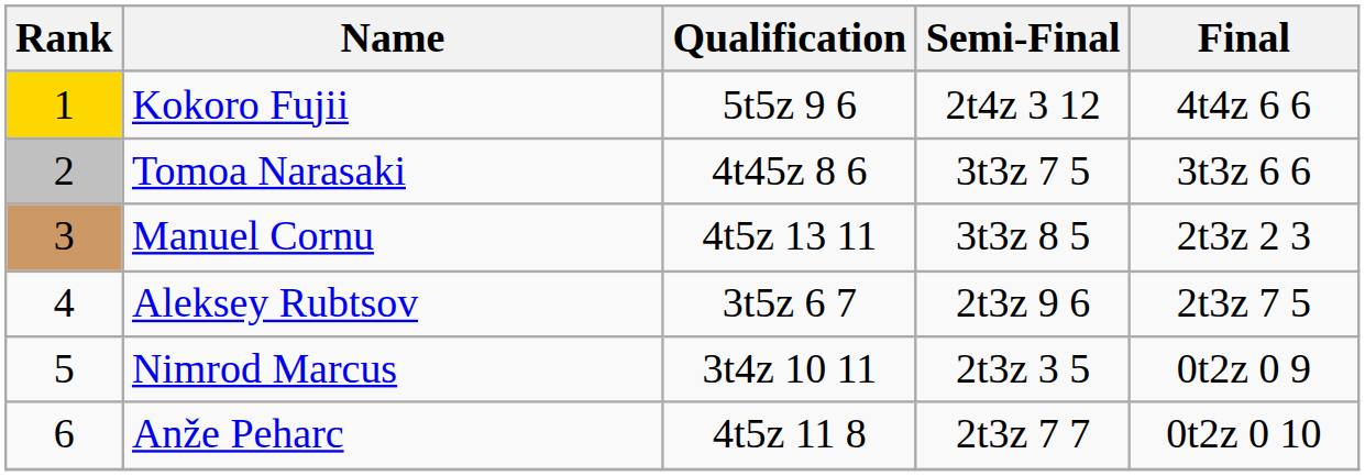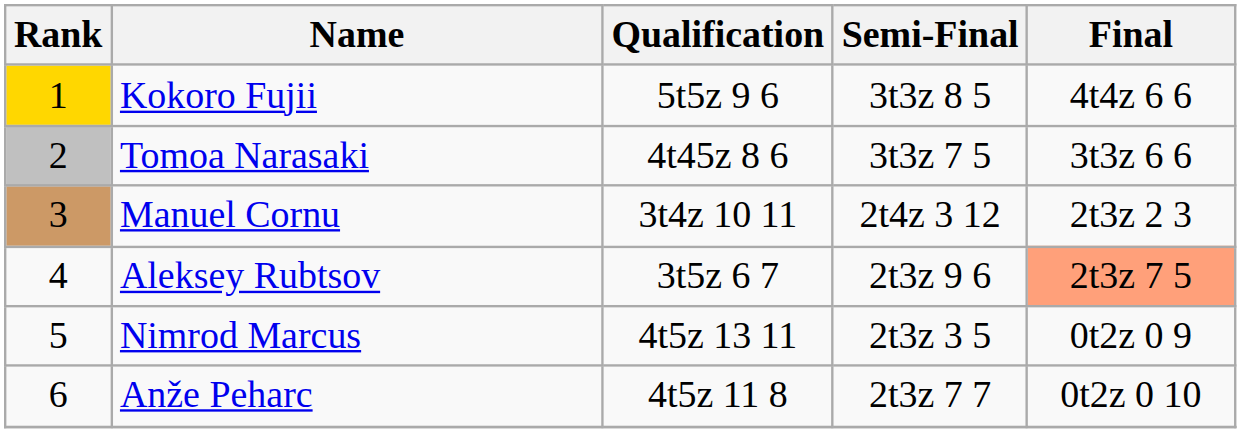 <table class="wikitable sortable" style="text-align:center">
 <tr>
 <th>Rank</th>
 <th width = "200">Name</th>
 <th colspan="1" rowspan="1">Qualification</th>
 <th colspan="1" rowspan="1">Semi-Final</th>
 <th width = "80">Final</th>
 </tr>
 <tr>
 <td align="center" style="background: gold">1</td>
 <td align="left"> <a href='#'>Kokoro Fujii</a></td>
 <td>5t5z 9 6</td>
-<td>2t4z 3 12</td>
+<td>3t3z 8 5</td>
 <td align="center">4t4z 6 6</td>
 </tr>
 <tr>
 <td align="center" style="background: silver">2</td>
 <td align="left"> <a href='#'>Tomoa Narasaki</a></td>
 <td>4t45z 8 6</td>
 <td>3t3z 7 5</td>
 <td align="center">3t3z 6 6</td>
 </tr>
 <tr>
 <td align="center" style="background: #cc9966">3</td>
 <td align="left"> <a href='#'>Manuel Cornu</a></td>
-<td>4t5z 13 11</td>
-<td>3t3z 8 5</td>
+<td>3t4z 10 11</td>
+<td>2t4z 3 12</td>
 <td align="center">2t3z 2 3</td>
 </tr>
 <tr>
 <td align="center">4</td>
 <td align="left"> <a href='#'>Aleksey Rubtsov</a></td>
 <td>3t5z 6 7</td>
 <td>2t3z 9 6</td>
-<td align="center">2t3z 7 5</td>
+<td align="center" style="background: lightsalmon;">2t3z 7 5</td>
 </tr>
 <tr>
 <td align="center">5</td>
 <td align="left"> <a href='#'>Nimrod Marcus</a></td>
-<td>3t4z 10 11</td>
+<td>4t5z 13 11</td>
 <td>2t3z 3 5</td>
 <td align="center">0t2z 0 9</td>
 </tr>
 <tr>
 <td align="center">6</td>
 <td align="left"> <a href='#'>Anže Peharc</a></td>
 <td>4t5z 11 8</td>
 <td>2t3z 7 7</td>
 <td align="center">0t2z 0 10</td>
 </tr>
 <tr>
 </tr>
 </table>
